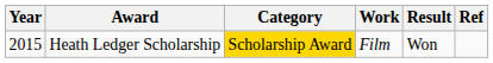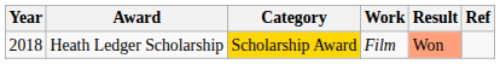 <table class="wikitable">
 <tr>
 <th>Year</th>
 <th>Award</th>
 <th>Category</th>
 <th>Work</th>
 <th>Result</th>
 <th>Ref</th>
 </tr>
 <tr>
-<td>2015</td>
+<td>2018</td>
 <td>Heath Ledger Scholarship</td>
 <td style="background: gold;">Scholarship Award</td>
 <td><em>Film</em></td>
-<td>Won</td>
+<td style="background: lightsalmon;">Won</td>
 <td></td>
 </tr>
 </table>
